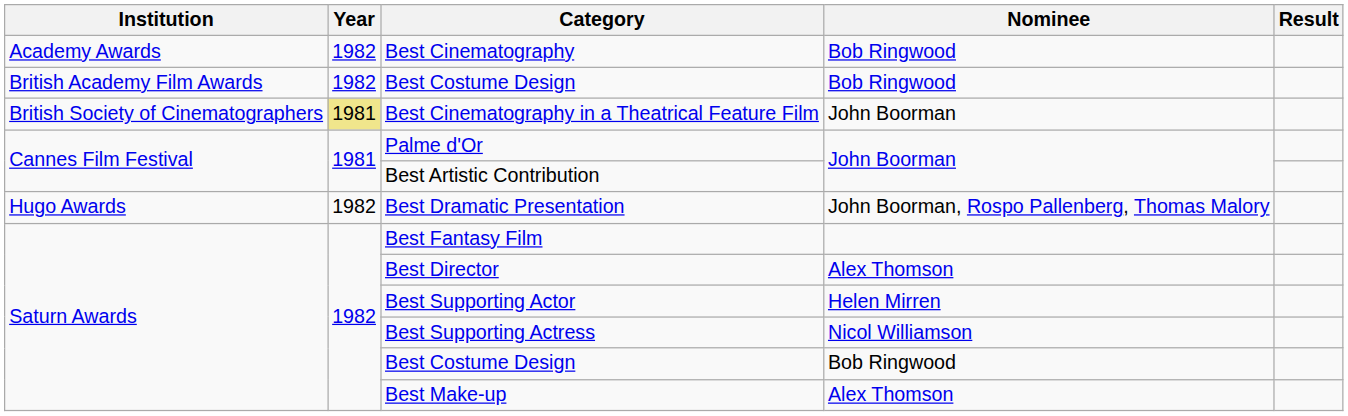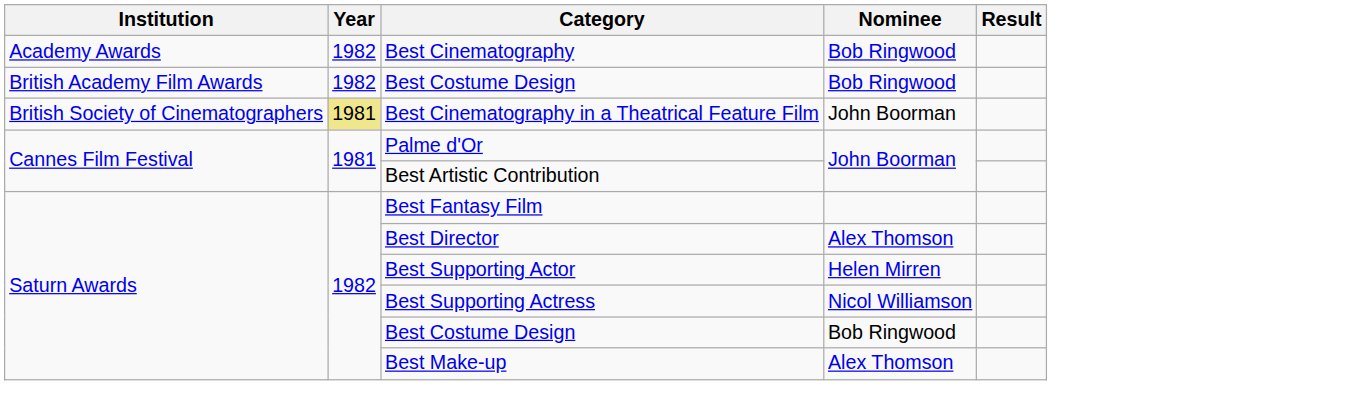 <table class="wikitable">
 <tr>
 <th>Institution</th>
 <th>Year</th>
 <th>Category</th>
 <th>Nominee</th>
 <th>Result</th>
 </tr>
 <tr>
 <td><a href='#'>Academy Awards</a></td>
 <td><a href='#'>1982</a></td>
 <td><a href='#'>Best Cinematography</a></td>
 <td><a href='#'>Bob Ringwood</a></td>
 <td></td>
 </tr>
 <tr>
 <td><a href='#'>British Academy Film Awards</a></td>
 <td><a href='#'>1982</a></td>
 <td><a href='#'>Best Costume Design</a></td>
 <td><a href='#'>Bob Ringwood</a></td>
 <td></td>
 </tr>
 <tr>
 <td><a href='#'>British Society of Cinematographers</a></td>
 <td style="background: khaki;">1981</td>
 <td><a href='#'>Best Cinematography in a Theatrical Feature Film</a></td>
 <td>John Boorman</td>
 <td></td>
 </tr>
 <tr>
 <td rowspan="2"><a href='#'>Cannes Film Festival</a></td>
 <td rowspan="2"><a href='#'>1981</a></td>
 <td><a href='#'>Palme d'Or</a></td>
 <td rowspan="2"><a href='#'>John Boorman</a></td>
 <td></td>
 </tr>
 <tr>
 <td>Best Artistic Contribution</td>
 <td></td>
 </tr>
 <tr>
-<td><a href='#'>Hugo Awards</a></td>
-<td>1982</td>
-<td><a href='#'>Best Dramatic Presentation</a></td>
-<td>John Boorman, <a href='#'>Rospo Pallenberg</a>, <a href='#'>Thomas Malory</a></td>
-<td></td>
-</tr>
-<tr>
 <td rowspan="6"><a href='#'>Saturn Awards</a></td>
 <td rowspan="6"><a href='#'>1982</a></td>
 <td><a href='#'>Best Fantasy Film</a></td>
 <td></td>
 <td></td>
 </tr>
 <tr>
 <td><a href='#'>Best Director</a></td>
 <td><a href='#'>Alex Thomson</a></td>
 <td></td>
 </tr>
 <tr>
 <td><a href='#'>Best Supporting Actor</a></td>
 <td><a href='#'>Helen Mirren</a></td>
 <td></td>
 </tr>
 <tr>
 <td><a href='#'>Best Supporting Actress</a></td>
 <td><a href='#'>Nicol Williamson</a></td>
 <td></td>
 </tr>
 <tr>
 <td><a href='#'>Best Costume Design</a></td>
 <td>Bob Ringwood</td>
 <td></td>
 </tr>
 <tr>
 <td><a href='#'>Best Make-up</a></td>
 <td><a href='#'>Alex Thomson</a></td>
 <td></td>
 </tr>
 </table>
